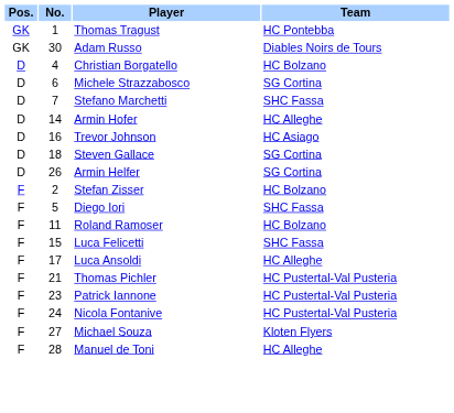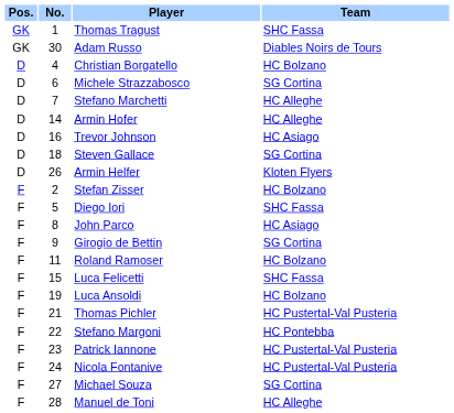 <table border="0" cellspacing="2" cellpadding="2">
 <tr bgcolor=AAD0FF>
 <th width=40>Pos.</th>
 <th width=40>No.</th>
 <th width=250>Player</th>
 <th width=250>Team</th>
 </tr>
 <tr>
 <td style="text-align:center;"><a href='#'>GK</a></td>
 <td style="text-align:center;">1</td>
 <td><a href='#'>Thomas Tragust</a></td>
-<td> <a href='#'>HC Pontebba</a></td>
+<td> <a href='#'>SHC Fassa</a></td>
 </tr>
 <tr>
 <td style="text-align:center;">GK</td>
 <td style="text-align:center;">30</td>
 <td><a href='#'>Adam Russo</a></td>
 <td> <a href='#'>Diables Noirs de Tours</a></td>
 </tr>
 <tr>
 <td style="text-align:center;"><a href='#'>D</a></td>
 <td style="text-align:center;">4</td>
 <td><a href='#'>Christian Borgatello</a></td>
 <td> <a href='#'>HC Bolzano</a></td>
 </tr>
 <tr>
 <td style="text-align:center;">D</td>
 <td style="text-align:center;">6</td>
 <td><a href='#'>Michele Strazzabosco</a></td>
 <td> <a href='#'>SG Cortina</a></td>
 </tr>
 <tr>
 <td style="text-align:center;">D</td>
 <td style="text-align:center;">7</td>
 <td><a href='#'>Stefano Marchetti</a></td>
-<td> <a href='#'>SHC Fassa</a></td>
+<td> <a href='#'>HC Alleghe</a></td>
 </tr>
 <tr>
 <td style="text-align:center;">D</td>
 <td style="text-align:center;">14</td>
 <td><a href='#'>Armin Hofer</a></td>
 <td> <a href='#'>HC Alleghe</a></td>
 </tr>
 <tr>
 <td style="text-align:center;">D</td>
 <td style="text-align:center;">16</td>
 <td><a href='#'>Trevor Johnson</a></td>
 <td> <a href='#'>HC Asiago</a></td>
 </tr>
 <tr>
 <td style="text-align:center;">D</td>
 <td style="text-align:center;">18</td>
 <td><a href='#'>Steven Gallace</a></td>
 <td> <a href='#'>SG Cortina</a></td>
 </tr>
 <tr>
 <td style="text-align:center;">D</td>
 <td style="text-align:center;">26</td>
 <td><a href='#'>Armin Helfer</a></td>
-<td> <a href='#'>SG Cortina</a></td>
+<td> <a href='#'>Kloten Flyers</a></td>
 </tr>
 <tr>
 <td style="text-align:center;"><a href='#'>F</a></td>
 <td style="text-align:center;">2</td>
 <td><a href='#'>Stefan Zisser</a></td>
 <td> <a href='#'>HC Bolzano</a></td>
 </tr>
 <tr>
 <td style="text-align:center;">F</td>
 <td style="text-align:center;">5</td>
 <td><a href='#'>Diego Iori</a></td>
 <td> <a href='#'>SHC Fassa</a></td>
 </tr>
 <tr>
 <td style="text-align:center;">F</td>
+<td style="text-align:center;">8</td>
+<td><a href='#'>John Parco</a></td>
+<td> <a href='#'>HC Asiago</a></td>
+</tr>
+<tr>
+<td style="text-align:center;">F</td>
+<td style="text-align:center;">9</td>
+<td><a href='#'>Girogio de Bettin</a></td>
+<td> <a href='#'>SG Cortina</a></td>
+</tr>
+<tr>
+<td style="text-align:center;">F</td>
 <td style="text-align:center;">11</td>
 <td><a href='#'>Roland Ramoser</a></td>
 <td> <a href='#'>HC Bolzano</a></td>
 </tr>
 <tr>
 <td style="text-align:center;">F</td>
 <td style="text-align:center;">15</td>
 <td><a href='#'>Luca Felicetti</a></td>
 <td> <a href='#'>SHC Fassa</a></td>
 </tr>
 <tr>
 <td style="text-align:center;">F</td>
-<td style="text-align:center;">17</td>
+<td style="text-align:center;">19</td>
 <td><a href='#'>Luca Ansoldi</a></td>
-<td> <a href='#'>HC Alleghe</a></td>
+<td> <a href='#'>HC Bolzano</a></td>
 </tr>
 <tr>
 <td style="text-align:center;">F</td>
 <td style="text-align:center;">21</td>
 <td><a href='#'>Thomas Pichler</a></td>
 <td> <a href='#'>HC Pustertal-Val Pusteria</a></td>
+</tr>
+<tr>
+<td style="text-align:center;">F</td>
+<td style="text-align:center;">22</td>
+<td><a href='#'>Stefano Margoni</a></td>
+<td> <a href='#'>HC Pontebba</a></td>
 </tr>
 <tr>
 <td style="text-align:center;">F</td>
 <td style="text-align:center;">23</td>
 <td><a href='#'>Patrick Iannone</a></td>
 <td> <a href='#'>HC Pustertal-Val Pusteria</a></td>
 </tr>
 <tr>
 <td style="text-align:center;">F</td>
 <td style="text-align:center;">24</td>
 <td><a href='#'>Nicola Fontanive</a></td>
 <td> <a href='#'>HC Pustertal-Val Pusteria</a></td>
 </tr>
 <tr>
 <td style="text-align:center;">F</td>
 <td style="text-align:center;">27</td>
 <td><a href='#'>Michael Souza</a></td>
-<td> <a href='#'>Kloten Flyers</a></td>
+<td> <a href='#'>SG Cortina</a></td>
 </tr>
 <tr>
 <td style="text-align:center;">F</td>
 <td style="text-align:center;">28</td>
 <td><a href='#'>Manuel de Toni</a></td>
 <td> <a href='#'>HC Alleghe</a></td>
 </tr>
 </table>
